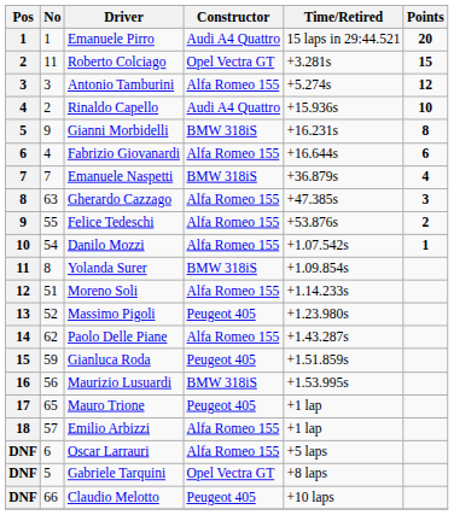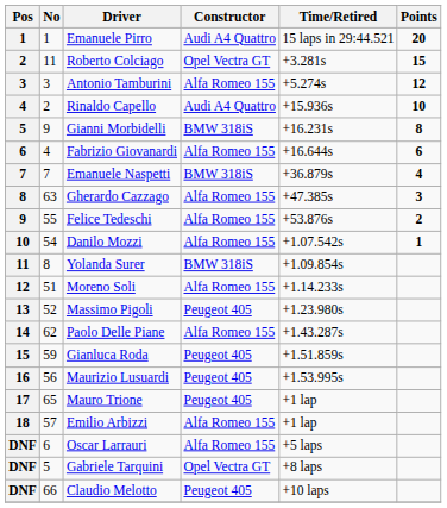 <table class="wikitable" style="font-size: 80%;">
 <tr>
 <th>Pos</th>
 <th>No</th>
 <th>Driver</th>
 <th>Constructor</th>
 <th>Time/Retired</th>
 <th>Points</th>
 </tr>
 <tr>
 <th>1</th>
 <td>1</td>
 <td> <a href='#'>Emanuele Pirro</a></td>
 <td><a href='#'>Audi A4 Quattro</a></td>
 <td>15 laps in 29:44.521</td>
 <td align=center><strong>20</strong></td>
 </tr>
 <tr>
 <th>2</th>
 <td>11</td>
 <td> <a href='#'>Roberto Colciago</a></td>
 <td><a href='#'> Opel Vectra GT</a></td>
 <td>+3.281s</td>
 <td align=center><strong>15</strong></td>
 </tr>
 <tr>
 <th>3</th>
 <td>3</td>
 <td> <a href='#'>Antonio Tamburini</a></td>
 <td><a href='#'>Alfa Romeo 155</a></td>
 <td>+5.274s</td>
 <td align=center><strong>12</strong></td>
 </tr>
 <tr>
 <th>4</th>
 <td>2</td>
 <td> <a href='#'>Rinaldo Capello</a></td>
 <td><a href='#'>Audi A4 Quattro</a></td>
 <td>+15.936s</td>
 <td align=center><strong>10</strong></td>
 </tr>
 <tr>
 <th>5</th>
 <td>9</td>
 <td> <a href='#'>Gianni Morbidelli</a></td>
 <td><a href='#'>BMW 318iS</a></td>
 <td>+16.231s</td>
 <td align=center><strong>8</strong></td>
 </tr>
 <tr>
 <th>6</th>
 <td>4</td>
 <td> <a href='#'>Fabrizio Giovanardi</a></td>
 <td><a href='#'>Alfa Romeo 155</a></td>
 <td>+16.644s</td>
 <td align=center><strong>6</strong></td>
 </tr>
 <tr>
 <th>7</th>
 <td>7</td>
 <td> <a href='#'>Emanuele Naspetti</a></td>
 <td><a href='#'>BMW 318iS</a></td>
 <td>+36.879s</td>
 <td align=center><strong>4</strong></td>
 </tr>
 <tr>
 <th>8</th>
 <td>63</td>
 <td> <a href='#'>Gherardo Cazzago</a></td>
 <td><a href='#'>Alfa Romeo 155</a></td>
 <td>+47.385s</td>
 <td align=center><strong>3</strong></td>
 </tr>
 <tr>
 <th>9</th>
 <td>55</td>
 <td> <a href='#'>Felice Tedeschi</a></td>
 <td><a href='#'>Alfa Romeo 155</a></td>
 <td>+53.876s</td>
 <td align=center><strong>2</strong></td>
 </tr>
 <tr>
 <th>10</th>
 <td>54</td>
 <td> <a href='#'>Danilo Mozzi</a></td>
 <td><a href='#'>Alfa Romeo 155</a></td>
 <td>+1.07.542s</td>
 <td align=center><strong>1</strong></td>
 </tr>
 <tr>
 <th>11</th>
 <td>8</td>
 <td> <a href='#'>Yolanda Surer</a></td>
 <td><a href='#'>BMW 318iS</a></td>
 <td>+1.09.854s</td>
 <td></td>
 </tr>
 <tr>
 <th>12</th>
 <td>51</td>
 <td> <a href='#'>Moreno Soli</a></td>
 <td><a href='#'>Alfa Romeo 155</a></td>
 <td>+1.14.233s</td>
 <td></td>
 </tr>
 <tr>
 <th>13</th>
 <td>52</td>
 <td> <a href='#'>Massimo Pigoli</a></td>
 <td><a href='#'>Peugeot 405</a></td>
 <td>+1.23.980s</td>
 <td></td>
 </tr>
 <tr>
 <th>14</th>
 <td>62</td>
 <td> <a href='#'>Paolo Delle Piane</a></td>
 <td><a href='#'>Alfa Romeo 155</a></td>
 <td>+1.43.287s</td>
 <td></td>
 </tr>
 <tr>
 <th>15</th>
 <td>59</td>
 <td> <a href='#'>Gianluca Roda</a></td>
 <td><a href='#'>Peugeot 405</a></td>
 <td>+1.51.859s</td>
 <td></td>
 </tr>
 <tr>
 <th>16</th>
 <td>56</td>
 <td> <a href='#'>Maurizio Lusuardi</a></td>
-<td><a href='#'>BMW 318iS</a></td>
+<td><a href='#'>Peugeot 405</a></td>
 <td>+1.53.995s</td>
 <td></td>
 </tr>
 <tr>
 <th>17</th>
 <td>65</td>
 <td> <a href='#'>Mauro Trione</a></td>
 <td><a href='#'>Peugeot 405</a></td>
 <td>+1 lap</td>
 <td></td>
 </tr>
 <tr>
 <th>18</th>
 <td>57</td>
 <td> <a href='#'>Emilio Arbizzi</a></td>
 <td><a href='#'>Alfa Romeo 155</a></td>
 <td>+1 lap</td>
 <td></td>
 </tr>
 <tr>
 <th>DNF</th>
 <td>6</td>
 <td> <a href='#'>Oscar Larrauri</a></td>
 <td><a href='#'>Alfa Romeo 155</a></td>
 <td>+5 laps</td>
 <td></td>
 </tr>
 <tr>
 <th>DNF</th>
 <td>5</td>
 <td> <a href='#'>Gabriele Tarquini</a></td>
 <td><a href='#'> Opel Vectra GT</a></td>
 <td>+8 laps</td>
 <td></td>
 </tr>
 <tr>
 <th>DNF</th>
 <td>66</td>
 <td> <a href='#'>Claudio Melotto</a></td>
 <td><a href='#'>Peugeot 405</a></td>
 <td>+10 laps</td>
 <td></td>
 </tr>
 <tr>
 </tr>
 </table>
